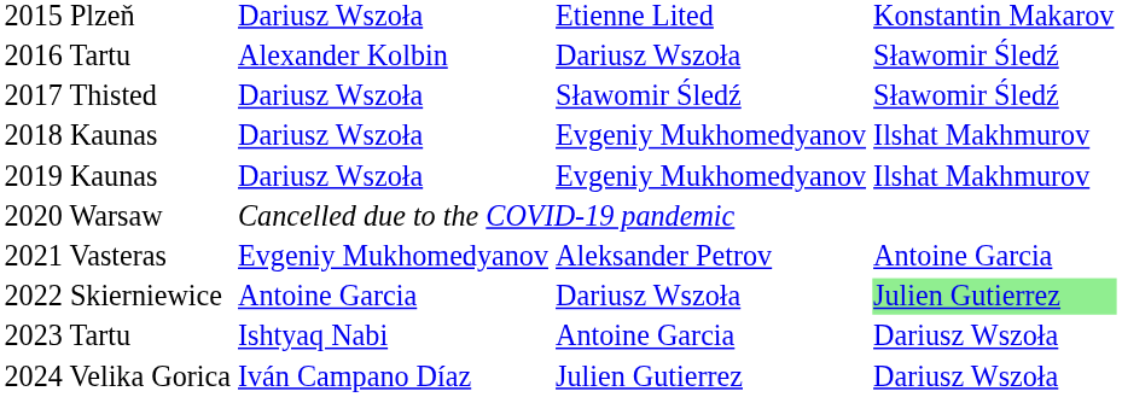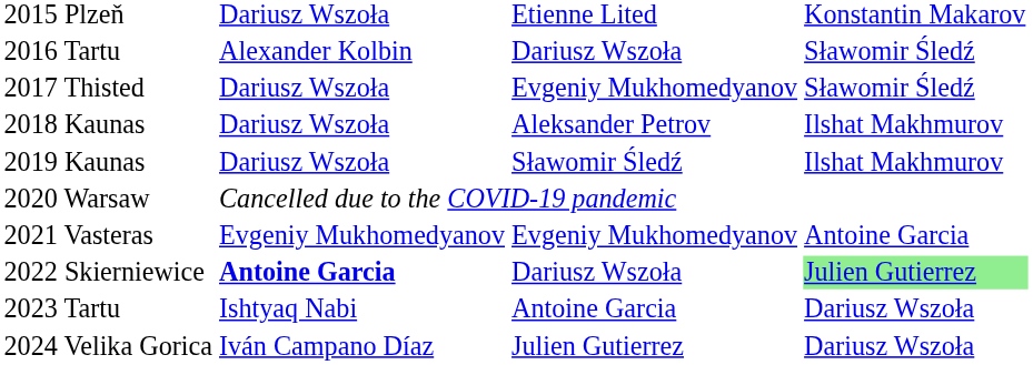 <table>
 <tr>
 <td>2015 Plzeň</td>
 <td> <a href='#'>Dariusz Wszoła</a></td>
 <td> <a href='#'>Etienne Lited</a></td>
 <td> <a href='#'>Konstantin Makarov</a></td>
 </tr>
 <tr>
 <td>2016 Tartu</td>
 <td> <a href='#'>Alexander Kolbin</a></td>
 <td> <a href='#'>Dariusz Wszoła</a></td>
 <td> <a href='#'>Sławomir Śledź</a></td>
 </tr>
 <tr>
 <td>2017 Thisted</td>
 <td> <a href='#'>Dariusz Wszoła</a></td>
-<td> <a href='#'>Sławomir Śledź</a></td>
+<td> <a href='#'>Evgeniy Mukhomedyanov</a></td>
 <td> <a href='#'>Sławomir Śledź</a></td>
 </tr>
 <tr>
 <td>2018 Kaunas</td>
 <td> <a href='#'>Dariusz Wszoła</a></td>
-<td> <a href='#'>Evgeniy Mukhomedyanov</a></td>
+<td> <a href='#'>Aleksander Petrov</a></td>
 <td> <a href='#'>Ilshat Makhmurov</a></td>
 </tr>
 <tr>
 <td>2019 Kaunas</td>
 <td> <a href='#'>Dariusz Wszoła</a></td>
-<td> <a href='#'>Evgeniy Mukhomedyanov</a></td>
+<td> <a href='#'>Sławomir Śledź</a></td>
 <td> <a href='#'>Ilshat Makhmurov</a></td>
 </tr>
 <tr>
 <td>2020 Warsaw</td>
 <td colspan=3><em>Cancelled due to the <a href='#'>COVID-19 pandemic</a></em></td>
 </tr>
 <tr>
 <td>2021 Vasteras</td>
 <td> <a href='#'>Evgeniy Mukhomedyanov</a></td>
-<td> <a href='#'>Aleksander Petrov</a></td>
+<td> <a href='#'>Evgeniy Mukhomedyanov</a></td>
 <td> <a href='#'>Antoine Garcia</a></td>
 </tr>
 <tr>
 <td>2022 Skierniewice</td>
-<td> <a href='#'>Antoine Garcia</a></td>
+<td><strong> <a href='#'>Antoine Garcia</a></strong></td>
 <td> <a href='#'>Dariusz Wszoła</a></td>
 <td style="background: lightgreen;"> <a href='#'>Julien Gutierrez</a></td>
 </tr>
 <tr>
 <td>2023 Tartu</td>
 <td> <a href='#'>Ishtyaq Nabi</a></td>
 <td> <a href='#'>Antoine Garcia</a></td>
 <td> <a href='#'>Dariusz Wszoła</a></td>
 </tr>
 <tr>
 <td>2024 Velika Gorica</td>
 <td> <a href='#'>Iván Campano Díaz</a></td>
 <td> <a href='#'>Julien Gutierrez</a></td>
 <td> <a href='#'>Dariusz Wszoła</a></td>
 </tr>
 </table>
